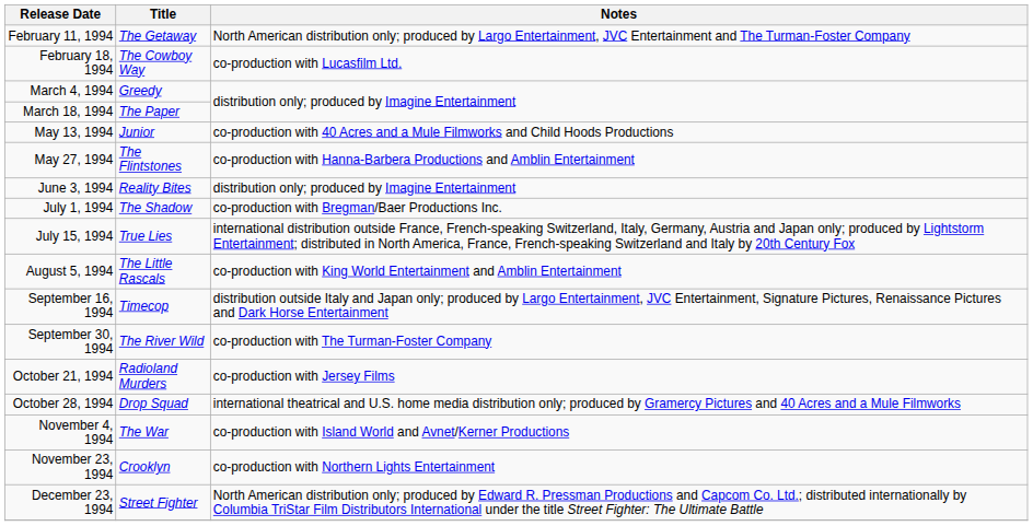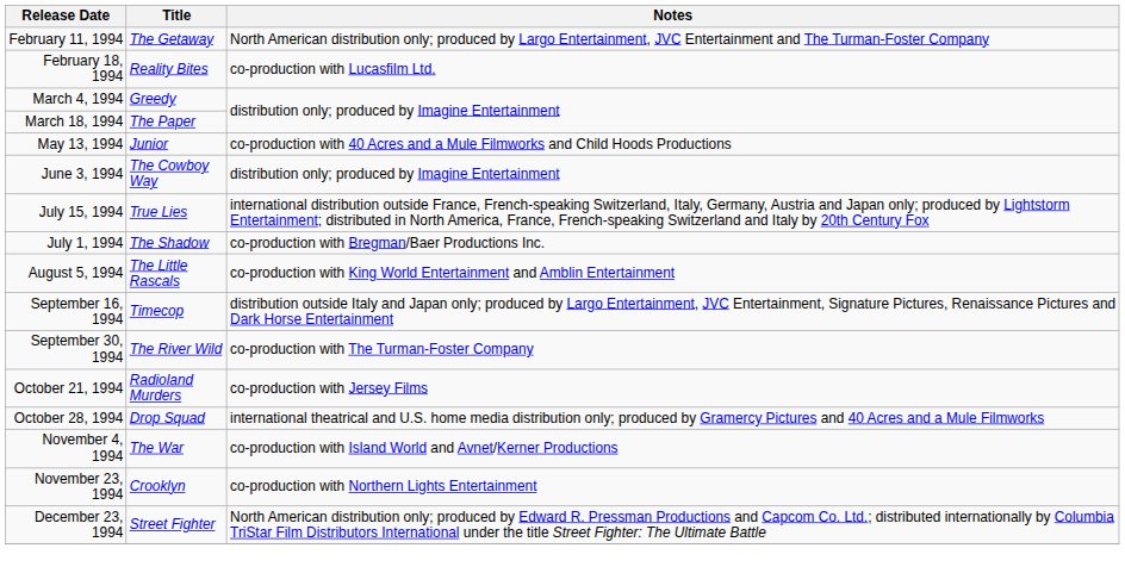 <table class="wikitable sortable" style="width:100%;">
 <tr>
 <th scope="col" style="width:130px;">Release Date</th>
 <th>Title</th>
 <th>Notes</th>
 </tr>
 <tr>
 <td style="text-align:right;">February 11, 1994</td>
 <td><em><a href='#'>The Getaway</a></em></td>
 <td>North American distribution only; produced by <a href='#'>Largo Entertainment</a>, <a href='#'>JVC</a> Entertainment and <a href='#'>The Turman-Foster Company</a></td>
 </tr>
 <tr>
 <td style="text-align:right;">February 18, 1994</td>
-<td><em><a href='#'>The Cowboy Way</a></em></td>
+<td><em><a href='#'>Reality Bites</a></em></td>
 <td>co-production with <a href='#'>Lucasfilm Ltd.</a></td>
 </tr>
 <tr>
 <td style="text-align:right;">March 4, 1994</td>
 <td><em><a href='#'>Greedy</a></em></td>
 <td rowspan="2">distribution only; produced by <a href='#'>Imagine Entertainment</a></td>
 </tr>
 <tr>
 <td style="text-align:right;">March 18, 1994</td>
 <td><em><a href='#'>The Paper</a></em></td>
 </tr>
 <tr>
 <td style="text-align:right;">May 13, 1994</td>
 <td><em><a href='#'>Junior</a></em></td>
 <td>co-production with <a href='#'>40 Acres and a Mule Filmworks</a> and Child Hoods Productions</td>
 </tr>
 <tr>
-<td style="text-align:right;">May 27, 1994</td>
-<td><em><a href='#'>The Flintstones</a></em></td>
-<td>co-production with <a href='#'>Hanna-Barbera Productions</a> and <a href='#'>Amblin Entertainment</a></td>
+<td style="text-align:right;">June 3, 1994</td>
+<td><em><a href='#'>The Cowboy Way</a></em></td>
+<td>distribution only; produced by <a href='#'>Imagine Entertainment</a></td>
 </tr>
 <tr>
-<td style="text-align:right;">June 3, 1994</td>
-<td><em><a href='#'>Reality Bites</a></em></td>
-<td>distribution only; produced by <a href='#'>Imagine Entertainment</a></td>
+<td style="text-align:right;">July 15, 1994</td>
+<td><em><a href='#'>True Lies</a></em></td>
+<td>international distribution outside France, French-speaking Switzerland, Italy, Germany, Austria and Japan only; produced by <a href='#'>Lightstorm Entertainment</a>; distributed in North America, France, French-speaking Switzerland and Italy by <a href='#'>20th Century Fox</a></td>
 </tr>
 <tr>
 <td style="text-align:right;">July 1, 1994</td>
 <td><em><a href='#'>The Shadow</a></em></td>
 <td>co-production with <a href='#'>Bregman</a>/Baer Productions Inc.</td>
-</tr>
-<tr>
-<td style="text-align:right;">July 15, 1994</td>
-<td><em><a href='#'>True Lies</a></em></td>
-<td>international distribution outside France, French-speaking Switzerland, Italy, Germany, Austria and Japan only; produced by <a href='#'>Lightstorm Entertainment</a>; distributed in North America, France, French-speaking Switzerland and Italy by <a href='#'>20th Century Fox</a></td>
 </tr>
 <tr>
 <td style="text-align:right;">August 5, 1994</td>
 <td><em><a href='#'>The Little Rascals</a></em></td>
 <td>co-production with <a href='#'>King World Entertainment</a> and <a href='#'>Amblin Entertainment</a></td>
 </tr>
 <tr>
 <td style="text-align:right;">September 16, 1994</td>
 <td><em><a href='#'>Timecop</a></em></td>
 <td>distribution outside Italy and Japan only; produced by <a href='#'>Largo Entertainment</a>, <a href='#'>JVC</a> Entertainment, Signature Pictures, Renaissance Pictures and <a href='#'>Dark Horse Entertainment</a></td>
 </tr>
 <tr>
 <td style="text-align:right;">September 30, 1994</td>
 <td><em><a href='#'>The River Wild</a></em></td>
 <td>co-production with <a href='#'>The Turman-Foster Company</a></td>
 </tr>
 <tr>
 <td style="text-align:right;">October 21, 1994</td>
 <td><em><a href='#'>Radioland Murders</a></em></td>
 <td>co-production with <a href='#'>Jersey Films</a></td>
 </tr>
 <tr>
 <td style="text-align:right;">October 28, 1994</td>
 <td><em><a href='#'>Drop Squad</a></em></td>
 <td>international theatrical and U.S. home media distribution only; produced by <a href='#'>Gramercy Pictures</a> and <a href='#'>40 Acres and a Mule Filmworks</a></td>
 </tr>
 <tr>
 <td style="text-align:right;">November 4, 1994</td>
 <td><em><a href='#'>The War</a></em></td>
 <td>co-production with <a href='#'>Island World</a> and <a href='#'>Avnet</a>/<a href='#'>Kerner Productions</a></td>
 </tr>
 <tr>
 <td style="text-align:right;">November 23, 1994</td>
 <td><em><a href='#'>Crooklyn</a></em></td>
 <td>co-production with <a href='#'>Northern Lights Entertainment</a></td>
 </tr>
 <tr>
 <td style="text-align:right;">December 23, 1994</td>
 <td><em><a href='#'>Street Fighter</a></em></td>
 <td>North American distribution only; produced by <a href='#'>Edward R. Pressman Productions</a> and <a href='#'>Capcom Co. Ltd.</a>; distributed internationally by <a href='#'>Columbia TriStar Film Distributors International</a> under the title <em>Street Fighter: The Ultimate Battle</em></td>
 </tr>
 <tr>
 </tr>
 </table>
